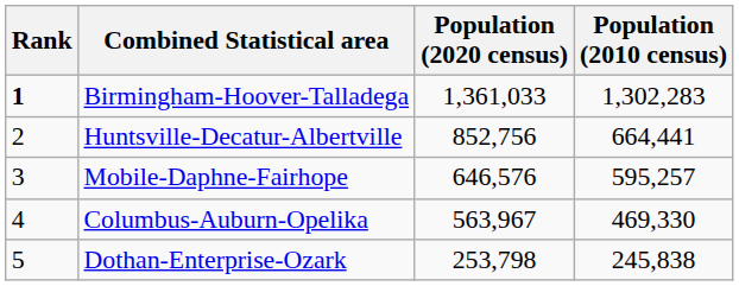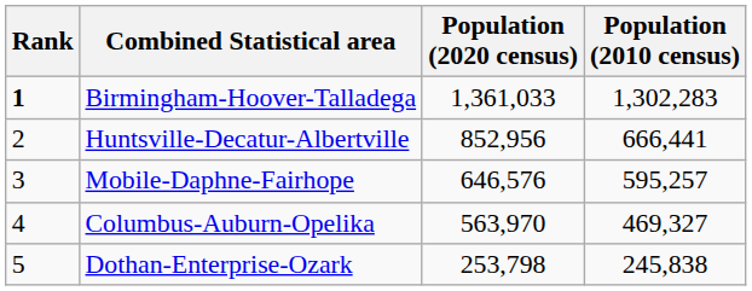 <table class="wikitable">
 <tr>
 <th>Rank</th>
 <th>Combined Statistical area</th>
 <th>Population <br>(2020 census)</th>
 <th>Population <br>(2010 census)</th>
 </tr>
 <tr>
 <td><strong>1</strong></td>
 <td><a href='#'>Birmingham-Hoover-Talladega</a></td>
 <td align=center>1,361,033</td>
 <td align=center>1,302,283</td>
 </tr>
 <tr>
 <td>2</td>
 <td><a href='#'>Huntsville-Decatur-Albertville</a></td>
-<td align=center>852,756</td>
-<td align=center>664,441</td>
+<td align=center>852,956</td>
+<td align=center>666,441</td>
 </tr>
 <tr>
 <td>3</td>
 <td><a href='#'>Mobile-Daphne-Fairhope</a></td>
 <td align=center>646,576</td>
 <td align=center>595,257</td>
 </tr>
 <tr>
 <td>4</td>
 <td><a href='#'>Columbus-Auburn-Opelika</a></td>
-<td align=center>563,967</td>
-<td align=center>469,330</td>
+<td align=center>563,970</td>
+<td align=center>469,327</td>
 </tr>
 <tr>
 <td>5</td>
 <td><a href='#'>Dothan-Enterprise-Ozark</a></td>
 <td align=center>253,798</td>
 <td align=center>245,838</td>
 </tr>
 </table>
